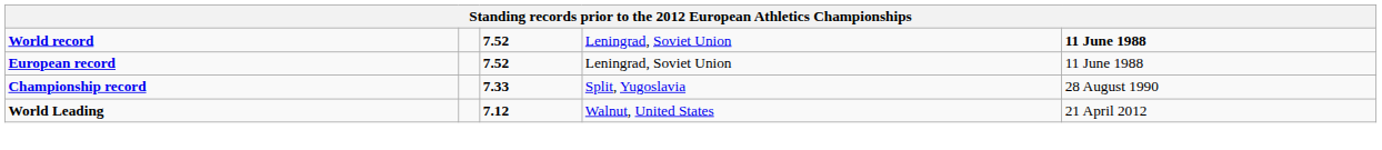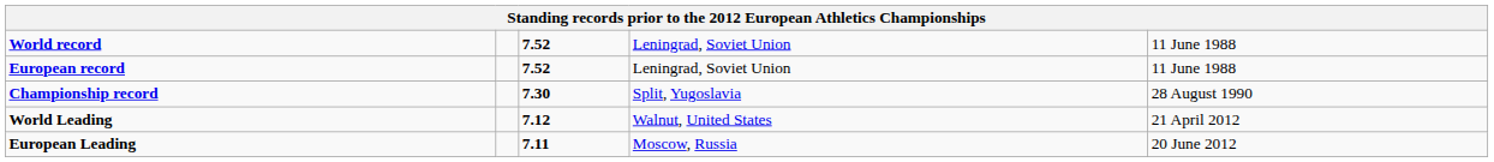 <table class="wikitable" width=75%>
 <tr>
 <th colspan="5">Standing records prior to the 2012 European Athletics Championships</th>
 </tr>
 <tr>
 <td><strong><a href='#'>World record</a></strong></td>
 <td></td>
 <td><strong>7.52</strong></td>
 <td><a href='#'>Leningrad</a>, <a href='#'>Soviet Union</a></td>
-<td><strong>11 June 1988</strong></td>
+<td>11 June 1988</td>
 </tr>
 <tr>
 <td><strong><a href='#'>European record</a></strong></td>
 <td></td>
 <td><strong>7.52</strong></td>
 <td>Leningrad, Soviet Union</td>
 <td>11 June 1988</td>
 </tr>
 <tr>
 <td><strong><a href='#'>Championship record</a></strong></td>
 <td></td>
-<td><strong>7.33</strong></td>
+<td><strong>7.30</strong></td>
 <td><a href='#'>Split</a>, <a href='#'>Yugoslavia</a></td>
 <td>28 August 1990</td>
 </tr>
 <tr>
 <td><strong>World Leading</strong></td>
 <td></td>
 <td><strong>7.12</strong></td>
 <td><a href='#'>Walnut</a>, <a href='#'>United States</a></td>
 <td>21 April 2012</td>
 </tr>
+<tr>
+<td><strong>European Leading</strong></td>
+<td></td>
+<td><strong>7.11</strong></td>
+<td><a href='#'>Moscow</a>, <a href='#'>Russia</a></td>
+<td>20 June 2012</td>
+</tr>
 </table>
